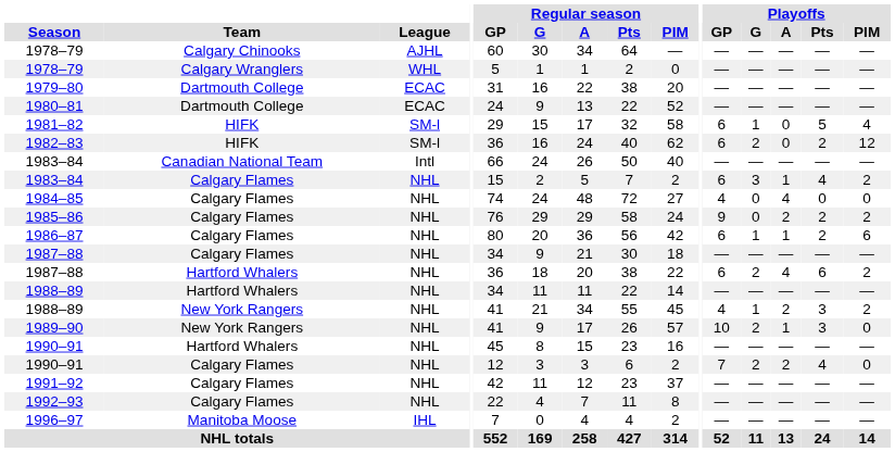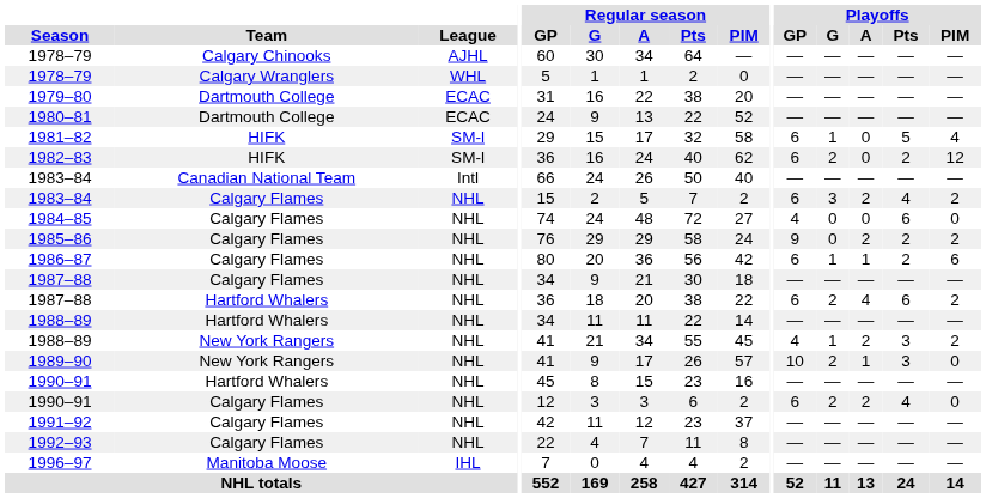 <table border="0" cellpadding="1" cellspacing="0" style="text-align:center; width:60em">
 <tr bgcolor="#e0e0e0">
 <th colspan="3" bgcolor="#ffffff"></th>
 <th rowspan="100" bgcolor="#ffffff"></th>
 <th colspan="5"><a href='#'>Regular season</a></th>
 <th rowspan="100" bgcolor="#ffffff"></th>
 <th colspan="5"><a href='#'>Playoffs</a></th>
 </tr>
 <tr bgcolor="#e0e0e0">
 <th><a href='#'>Season</a></th>
 <th>Team</th>
 <th>League</th>
 <th>GP</th>
 <th><a href='#'>G</a></th>
 <th><a href='#'>A</a></th>
 <th><a href='#'>Pts</a></th>
 <th><a href='#'>PIM</a></th>
 <th>GP</th>
 <th>G</th>
 <th>A</th>
 <th>Pts</th>
 <th>PIM</th>
 </tr>
 <tr>
 <td>1978–79</td>
 <td><a href='#'>Calgary Chinooks</a></td>
 <td><a href='#'>AJHL</a></td>
 <td>60</td>
 <td>30</td>
 <td>34</td>
 <td>64</td>
 <td>—</td>
 <td>—</td>
 <td>—</td>
 <td>—</td>
 <td>—</td>
 <td>—</td>
 </tr>
 <tr bgcolor="#f0f0f0">
 <td><a href='#'>1978–79</a></td>
 <td><a href='#'>Calgary Wranglers</a></td>
 <td><a href='#'>WHL</a></td>
 <td>5</td>
 <td>1</td>
 <td>1</td>
 <td>2</td>
 <td>0</td>
 <td>—</td>
 <td>—</td>
 <td>—</td>
 <td>—</td>
 <td>—</td>
 </tr>
 <tr>
 <td><a href='#'>1979–80</a></td>
 <td><a href='#'>Dartmouth College</a></td>
 <td><a href='#'>ECAC</a></td>
 <td>31</td>
 <td>16</td>
 <td>22</td>
 <td>38</td>
 <td>20</td>
 <td>—</td>
 <td>—</td>
 <td>—</td>
 <td>—</td>
 <td>—</td>
 </tr>
 <tr bgcolor="#f0f0f0">
 <td><a href='#'>1980–81</a></td>
 <td>Dartmouth College</td>
 <td>ECAC</td>
 <td>24</td>
 <td>9</td>
 <td>13</td>
 <td>22</td>
 <td>52</td>
 <td>—</td>
 <td>—</td>
 <td>—</td>
 <td>—</td>
 <td>—</td>
 </tr>
 <tr>
 <td><a href='#'>1981–82</a></td>
 <td><a href='#'>HIFK</a></td>
 <td><a href='#'>SM-l</a></td>
 <td>29</td>
 <td>15</td>
 <td>17</td>
 <td>32</td>
 <td>58</td>
 <td>6</td>
 <td>1</td>
 <td>0</td>
 <td>5</td>
 <td>4</td>
 </tr>
 <tr bgcolor="#f0f0f0">
 <td><a href='#'>1982–83</a></td>
 <td>HIFK</td>
 <td>SM-l</td>
 <td>36</td>
 <td>16</td>
 <td>24</td>
 <td>40</td>
 <td>62</td>
 <td>6</td>
 <td>2</td>
 <td>0</td>
 <td>2</td>
 <td>12</td>
 </tr>
 <tr>
 <td>1983–84</td>
 <td><a href='#'>Canadian National Team</a></td>
 <td>Intl</td>
 <td>66</td>
 <td>24</td>
 <td>26</td>
 <td>50</td>
 <td>40</td>
 <td>—</td>
 <td>—</td>
 <td>—</td>
 <td>—</td>
 <td>—</td>
 </tr>
 <tr bgcolor="#f0f0f0">
 <td><a href='#'>1983–84</a></td>
 <td><a href='#'>Calgary Flames</a></td>
 <td><a href='#'>NHL</a></td>
 <td>15</td>
 <td>2</td>
 <td>5</td>
 <td>7</td>
 <td>2</td>
 <td>6</td>
 <td>3</td>
-<td>1</td>
+<td>2</td>
 <td>4</td>
 <td>2</td>
 </tr>
 <tr>
 <td><a href='#'>1984–85</a></td>
 <td>Calgary Flames</td>
 <td>NHL</td>
 <td>74</td>
 <td>24</td>
 <td>48</td>
 <td>72</td>
 <td>27</td>
 <td>4</td>
 <td>0</td>
-<td>4</td>
 <td>0</td>
+<td>6</td>
 <td>0</td>
 </tr>
 <tr bgcolor="#f0f0f0">
 <td><a href='#'>1985–86</a></td>
 <td>Calgary Flames</td>
 <td>NHL</td>
 <td>76</td>
 <td>29</td>
 <td>29</td>
 <td>58</td>
 <td>24</td>
 <td>9</td>
 <td>0</td>
 <td>2</td>
 <td>2</td>
 <td>2</td>
 </tr>
 <tr>
 <td><a href='#'>1986–87</a></td>
 <td>Calgary Flames</td>
 <td>NHL</td>
 <td>80</td>
 <td>20</td>
 <td>36</td>
 <td>56</td>
 <td>42</td>
 <td>6</td>
 <td>1</td>
 <td>1</td>
 <td>2</td>
 <td>6</td>
 </tr>
 <tr bgcolor="#f0f0f0">
 <td><a href='#'>1987–88</a></td>
 <td>Calgary Flames</td>
 <td>NHL</td>
 <td>34</td>
 <td>9</td>
 <td>21</td>
 <td>30</td>
 <td>18</td>
 <td>—</td>
 <td>—</td>
 <td>—</td>
 <td>—</td>
 <td>—</td>
 </tr>
 <tr>
 <td>1987–88</td>
 <td><a href='#'>Hartford Whalers</a></td>
 <td>NHL</td>
 <td>36</td>
 <td>18</td>
 <td>20</td>
 <td>38</td>
 <td>22</td>
 <td>6</td>
 <td>2</td>
 <td>4</td>
 <td>6</td>
 <td>2</td>
 </tr>
 <tr bgcolor="#f0f0f0">
 <td><a href='#'>1988–89</a></td>
 <td>Hartford Whalers</td>
 <td>NHL</td>
 <td>34</td>
 <td>11</td>
 <td>11</td>
 <td>22</td>
 <td>14</td>
 <td>—</td>
 <td>—</td>
 <td>—</td>
 <td>—</td>
 <td>—</td>
 </tr>
 <tr>
 <td>1988–89</td>
 <td><a href='#'>New York Rangers</a></td>
 <td>NHL</td>
 <td>41</td>
 <td>21</td>
 <td>34</td>
 <td>55</td>
 <td>45</td>
 <td>4</td>
 <td>1</td>
 <td>2</td>
 <td>3</td>
 <td>2</td>
 </tr>
 <tr bgcolor="#f0f0f0">
 <td><a href='#'>1989–90</a></td>
 <td>New York Rangers</td>
 <td>NHL</td>
 <td>41</td>
 <td>9</td>
 <td>17</td>
 <td>26</td>
 <td>57</td>
 <td>10</td>
 <td>2</td>
 <td>1</td>
 <td>3</td>
 <td>0</td>
 </tr>
 <tr>
 <td><a href='#'>1990–91</a></td>
 <td>Hartford Whalers</td>
 <td>NHL</td>
 <td>45</td>
 <td>8</td>
 <td>15</td>
 <td>23</td>
 <td>16</td>
 <td>—</td>
 <td>—</td>
 <td>—</td>
 <td>—</td>
 <td>—</td>
 </tr>
 <tr bgcolor="#f0f0f0">
 <td>1990–91</td>
 <td>Calgary Flames</td>
 <td>NHL</td>
 <td>12</td>
 <td>3</td>
 <td>3</td>
 <td>6</td>
 <td>2</td>
-<td>7</td>
+<td>6</td>
 <td>2</td>
 <td>2</td>
 <td>4</td>
 <td>0</td>
 </tr>
 <tr>
 <td><a href='#'>1991–92</a></td>
 <td>Calgary Flames</td>
 <td>NHL</td>
 <td>42</td>
 <td>11</td>
 <td>12</td>
 <td>23</td>
 <td>37</td>
 <td>—</td>
 <td>—</td>
 <td>—</td>
 <td>—</td>
 <td>—</td>
 </tr>
 <tr bgcolor="#f0f0f0">
 <td><a href='#'>1992–93</a></td>
 <td>Calgary Flames</td>
 <td>NHL</td>
 <td>22</td>
 <td>4</td>
 <td>7</td>
 <td>11</td>
 <td>8</td>
 <td>—</td>
 <td>—</td>
 <td>—</td>
 <td>—</td>
 <td>—</td>
 </tr>
 <tr>
 <td><a href='#'>1996–97</a></td>
 <td><a href='#'>Manitoba Moose</a></td>
 <td><a href='#'>IHL</a></td>
 <td>7</td>
 <td>0</td>
 <td>4</td>
 <td>4</td>
 <td>2</td>
 <td>—</td>
 <td>—</td>
 <td>—</td>
 <td>—</td>
 <td>—</td>
 </tr>
 <tr bgcolor="#e0e0e0">
 <th colspan="3">NHL totals</th>
 <th>552</th>
 <th>169</th>
 <th>258</th>
 <th>427</th>
 <th>314</th>
 <th>52</th>
 <th>11</th>
 <th>13</th>
 <th>24</th>
 <th>14</th>
 </tr>
 </table>
